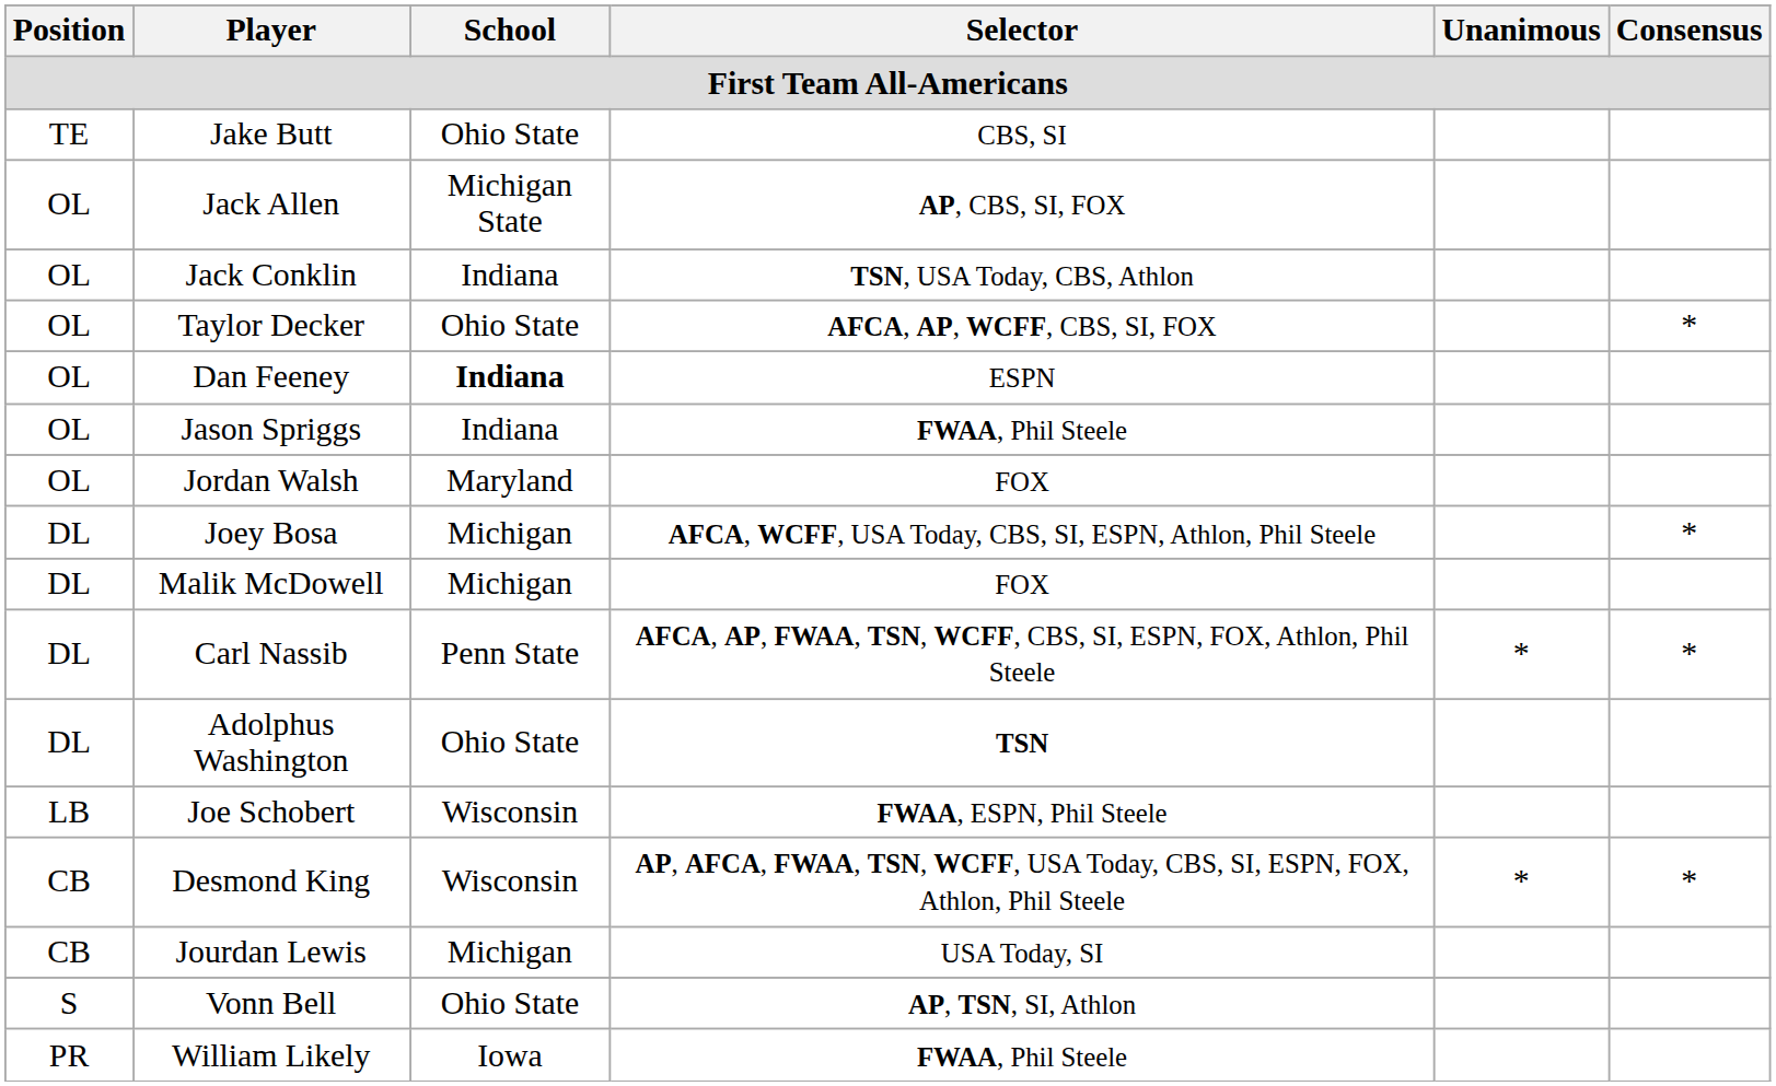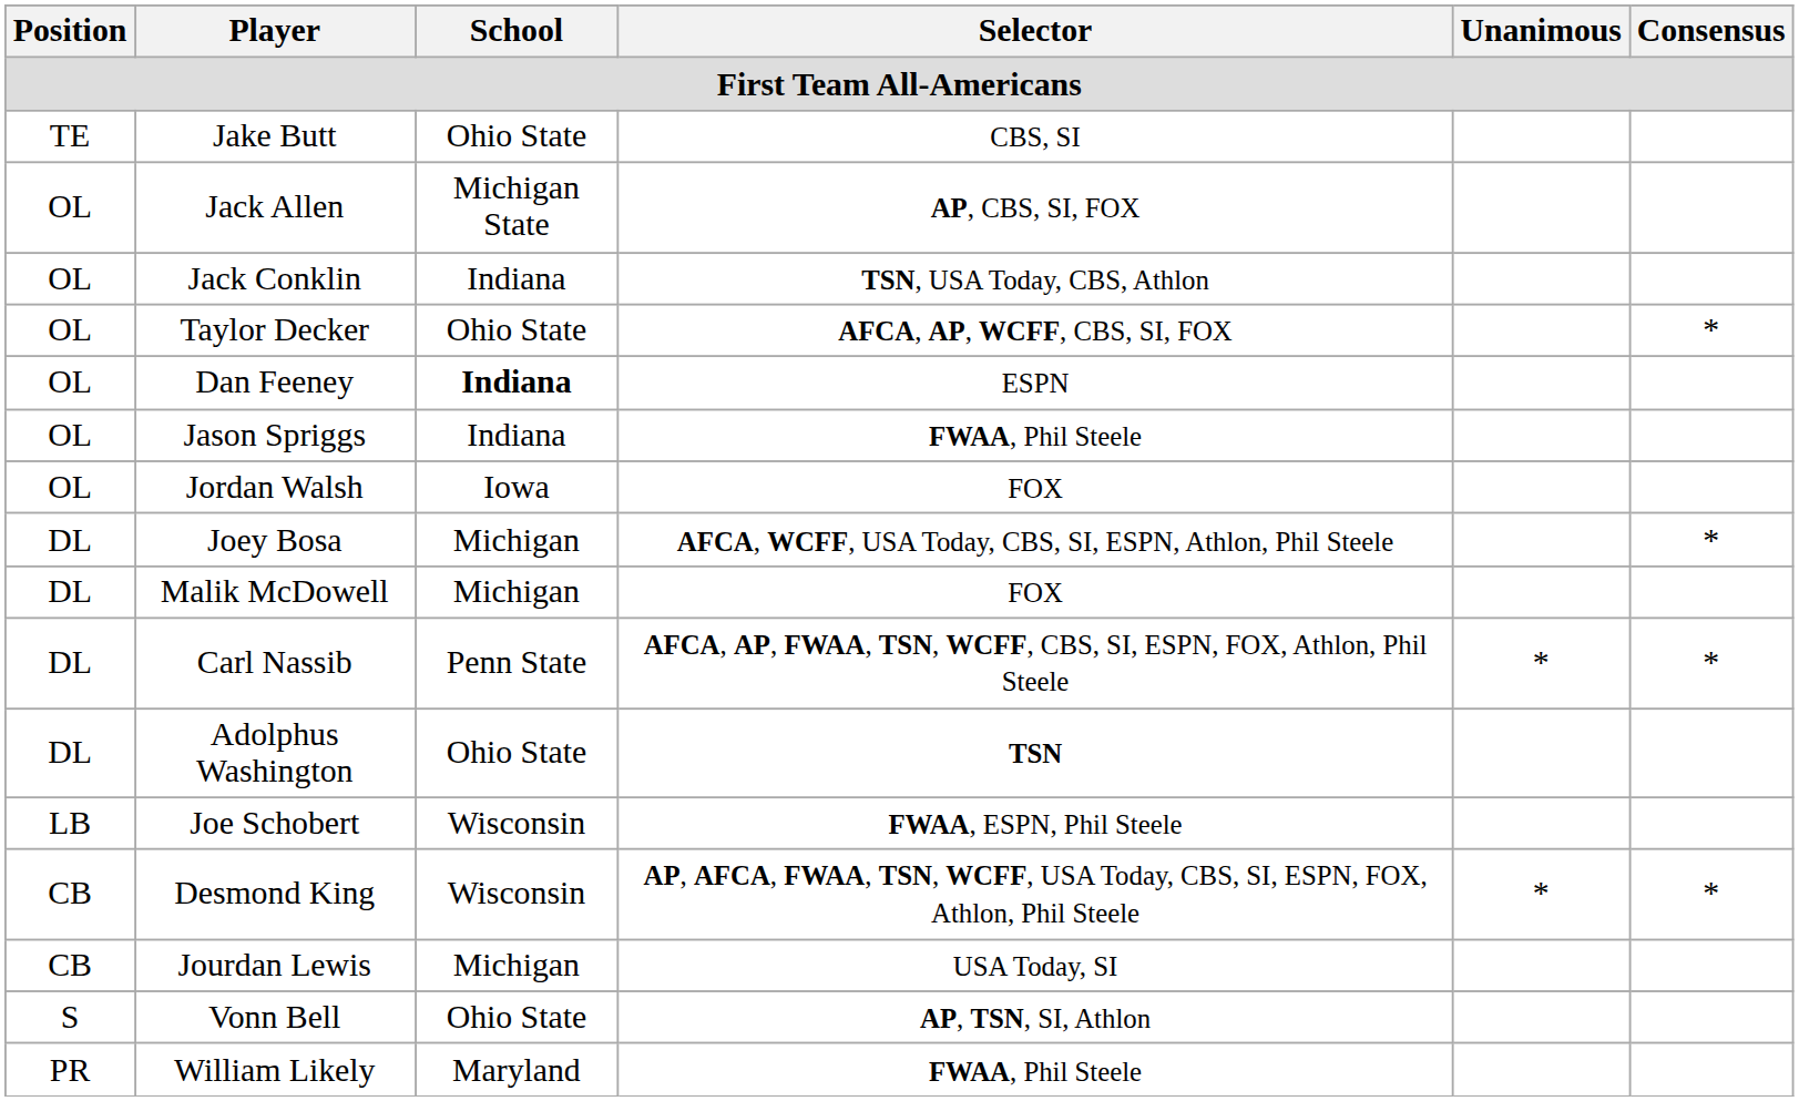 <table class="wikitable">
 <tr>
 <th>Position</th>
 <th>Player</th>
 <th>School</th>
 <th>Selector</th>
 <th>Unanimous</th>
 <th>Consensus</th>
 </tr>
 <tr>
 <td colspan="6" style="text-align:center; background:#ddd;"><strong>First Team All-Americans</strong></td>
 </tr>
 <tr style="text-align:center;">
 <td style="background:white">TE</td>
 <td style="background:white">Jake Butt</td>
 <td style="background:white">Ohio State</td>
 <td style="background:white"><small>CBS, SI</small></td>
 <td style="background:white"></td>
 <td style="background:white"></td>
 </tr>
 <tr style="text-align:center;">
 <td style="background:white">OL</td>
 <td style="background:white">Jack Allen</td>
 <td style="background:white">Michigan State</td>
 <td style="background:white"><small><strong>AP</strong>, CBS, SI, FOX</small></td>
 <td style="background:white"></td>
 <td style="background:white"></td>
 </tr>
 <tr style="text-align:center;">
 <td style="background:white">OL</td>
 <td style="background:white">Jack Conklin</td>
 <td style="background:white">Indiana</td>
 <td style="background:white"><small><strong>TSN</strong>, USA Today, CBS, Athlon</small></td>
 <td style="background:white"></td>
 <td style="background:white"></td>
 </tr>
 <tr style="text-align:center;">
 <td style="background:white">OL</td>
 <td style="background:white">Taylor Decker</td>
 <td style="background:white">Ohio State</td>
 <td style="background:white"><small><strong>AFCA</strong>, <strong>AP</strong>, <strong>WCFF</strong>, CBS, SI, FOX</small></td>
 <td style="background:white"></td>
 <td style="background:white">*</td>
 </tr>
 <tr style="text-align:center;">
 <td style="background:white">OL</td>
 <td style="background:white">Dan Feeney</td>
 <td style="background:white"><strong>Indiana</strong></td>
 <td style="background:white"><small>ESPN</small></td>
 <td style="background:white"></td>
 <td style="background:white"></td>
 </tr>
 <tr style="text-align:center;">
 <td style="background:white">OL</td>
 <td style="background:white">Jason Spriggs</td>
 <td style="background:white">Indiana</td>
 <td style="background:white"><small><strong>FWAA</strong>, Phil Steele</small></td>
 <td style="background:white"></td>
 <td style="background:white"></td>
 </tr>
 <tr style="text-align:center;">
 <td style="background:white">OL</td>
 <td style="background:white">Jordan Walsh</td>
-<td style="background:white">Maryland</td>
+<td style="background:white">Iowa</td>
 <td style="background:white"><small>FOX</small></td>
 <td style="background:white"></td>
 <td style="background:white"></td>
 </tr>
 <tr style="text-align:center;">
 <td style="background:white">DL</td>
 <td style="background:white">Joey Bosa</td>
 <td style="background:white">Michigan</td>
 <td style="background:white"><small><strong>AFCA</strong>, <strong>WCFF</strong>, USA Today, CBS, SI, ESPN, Athlon, Phil Steele</small></td>
 <td style="background:white"></td>
 <td style="background:white">*</td>
 </tr>
 <tr style="text-align:center;">
 <td style="background:white">DL</td>
 <td style="background:white">Malik McDowell</td>
 <td style="background:white">Michigan</td>
 <td style="background:white"><small>FOX</small></td>
 <td style="background:white"></td>
 <td style="background:white"></td>
 </tr>
 <tr style="text-align:center;">
 <td style="background:white">DL</td>
 <td style="background:white">Carl Nassib</td>
 <td style="background:white">Penn State</td>
 <td style="background:white"><small><strong>AFCA</strong>, <strong>AP</strong>, <strong>FWAA</strong>, <strong>TSN</strong>, <strong>WCFF</strong>, CBS, SI, ESPN, FOX, Athlon, Phil Steele</small></td>
 <td style="background:white">*</td>
 <td style="background:white">*</td>
 </tr>
 <tr style="text-align:center;">
 <td style="background:white">DL</td>
 <td style="background:white">Adolphus Washington</td>
 <td style="background:white">Ohio State</td>
 <td style="background:white"><small><strong>TSN</strong></small></td>
 <td style="background:white"></td>
 <td style="background:white"></td>
 </tr>
 <tr style="text-align:center;">
 <td style="background:white">LB</td>
 <td style="background:white">Joe Schobert</td>
 <td style="background:white">Wisconsin</td>
 <td style="background:white"><small><strong>FWAA</strong>, ESPN, Phil Steele</small></td>
 <td style="background:white"></td>
 <td style="background:white"></td>
 </tr>
 <tr style="text-align:center;">
 <td style="background:white">CB</td>
 <td style="background:white">Desmond King</td>
 <td style="background:white">Wisconsin</td>
 <td style="background:white"><small><strong>AP</strong>, <strong>AFCA</strong>, <strong>FWAA</strong>, <strong>TSN</strong>, <strong>WCFF</strong>, USA Today, CBS, SI, ESPN, FOX, Athlon, Phil Steele</small></td>
 <td style="background:white">*</td>
 <td style="background:white">*</td>
 </tr>
 <tr style="text-align:center;">
 <td style="background:white">CB</td>
 <td style="background:white">Jourdan Lewis</td>
 <td style="background:white">Michigan</td>
 <td style="background:white"><small>USA Today, SI</small></td>
 <td style="background:white"></td>
 <td style="background:white"></td>
 </tr>
 <tr style="text-align:center;">
 <td style="background:white">S</td>
 <td style="background:white">Vonn Bell</td>
 <td style="background:white">Ohio State</td>
 <td style="background:white"><small><strong>AP</strong>, <strong>TSN</strong>, SI, Athlon</small></td>
 <td style="background:white"></td>
 <td style="background:white"></td>
 </tr>
 <tr style="text-align:center;">
 <td style="background:white">PR</td>
 <td style="background:white">William Likely</td>
-<td style="background:white">Iowa</td>
+<td style="background:white">Maryland</td>
 <td style="background:white"><small><strong>FWAA</strong>, Phil Steele</small></td>
 <td style="background:white"></td>
 <td style="background:white"></td>
 </tr>
 </table>
